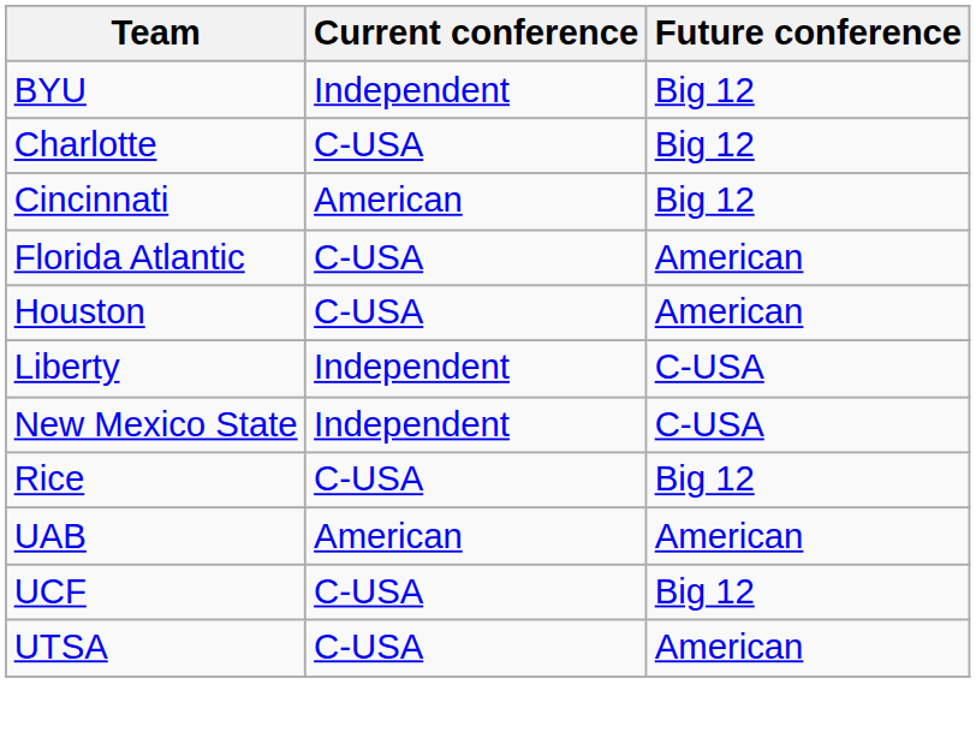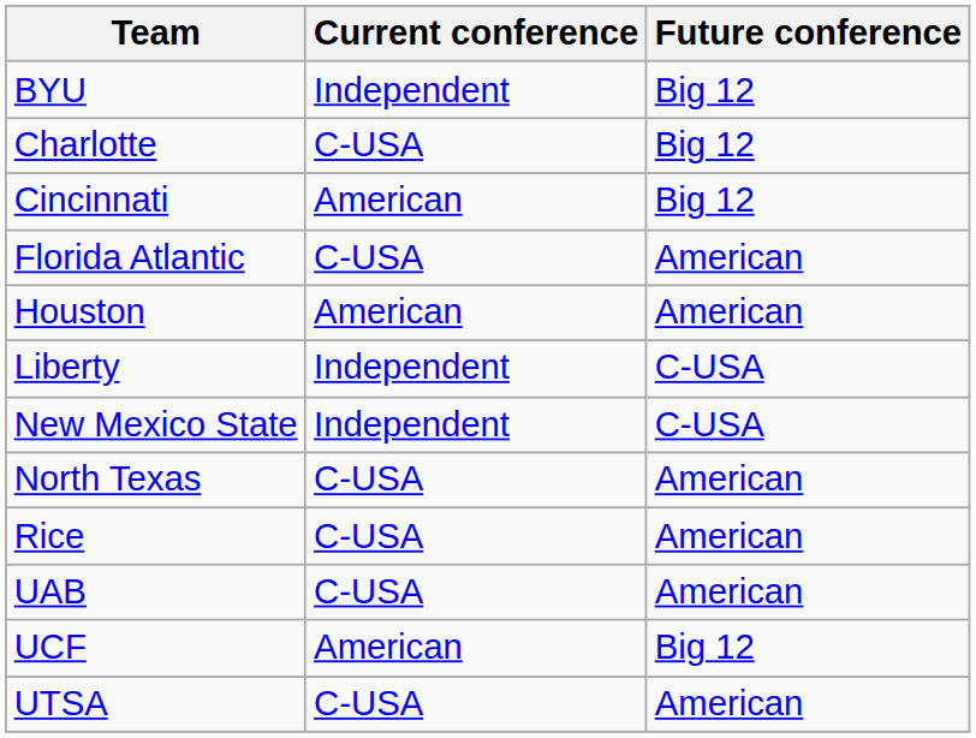 <table class="wikitable sortable">
 <tr>
 <th>Team</th>
 <th>Current conference</th>
 <th>Future conference</th>
 </tr>
 <tr>
 <td><a href='#'>BYU</a></td>
 <td><a href='#'>Independent</a></td>
 <td><a href='#'>Big 12</a></td>
 </tr>
 <tr>
 <td><a href='#'>Charlotte</a></td>
 <td><a href='#'>C-USA</a></td>
 <td><a href='#'>Big 12</a></td>
 </tr>
 <tr>
 <td><a href='#'>Cincinnati</a></td>
 <td><a href='#'>American</a></td>
 <td><a href='#'>Big 12</a></td>
 </tr>
 <tr>
 <td><a href='#'>Florida Atlantic</a></td>
 <td><a href='#'>C-USA</a></td>
 <td><a href='#'>American</a></td>
 </tr>
 <tr>
 <td><a href='#'>Houston</a></td>
-<td><a href='#'>C-USA</a></td>
+<td><a href='#'>American</a></td>
 <td><a href='#'>American</a></td>
 </tr>
 <tr>
 <td><a href='#'>Liberty</a></td>
 <td><a href='#'>Independent</a></td>
 <td><a href='#'>C-USA</a></td>
 </tr>
 <tr>
 <td><a href='#'>New Mexico State</a></td>
 <td><a href='#'>Independent</a></td>
 <td><a href='#'>C-USA</a></td>
 </tr>
 <tr>
+<td><a href='#'>North Texas</a></td>
+<td><a href='#'>C-USA</a></td>
+<td><a href='#'>American</a></td>
+</tr>
+<tr>
 <td><a href='#'>Rice</a></td>
 <td><a href='#'>C-USA</a></td>
-<td><a href='#'>Big 12</a></td>
+<td><a href='#'>American</a></td>
 </tr>
 <tr>
 <td><a href='#'>UAB</a></td>
-<td><a href='#'>American</a></td>
+<td><a href='#'>C-USA</a></td>
 <td><a href='#'>American</a></td>
 </tr>
 <tr>
 <td><a href='#'>UCF</a></td>
-<td><a href='#'>C-USA</a></td>
+<td><a href='#'>American</a></td>
 <td><a href='#'>Big 12</a></td>
 </tr>
 <tr>
 <td><a href='#'>UTSA</a></td>
 <td><a href='#'>C-USA</a></td>
 <td><a href='#'>American</a></td>
 </tr>
 </table>
